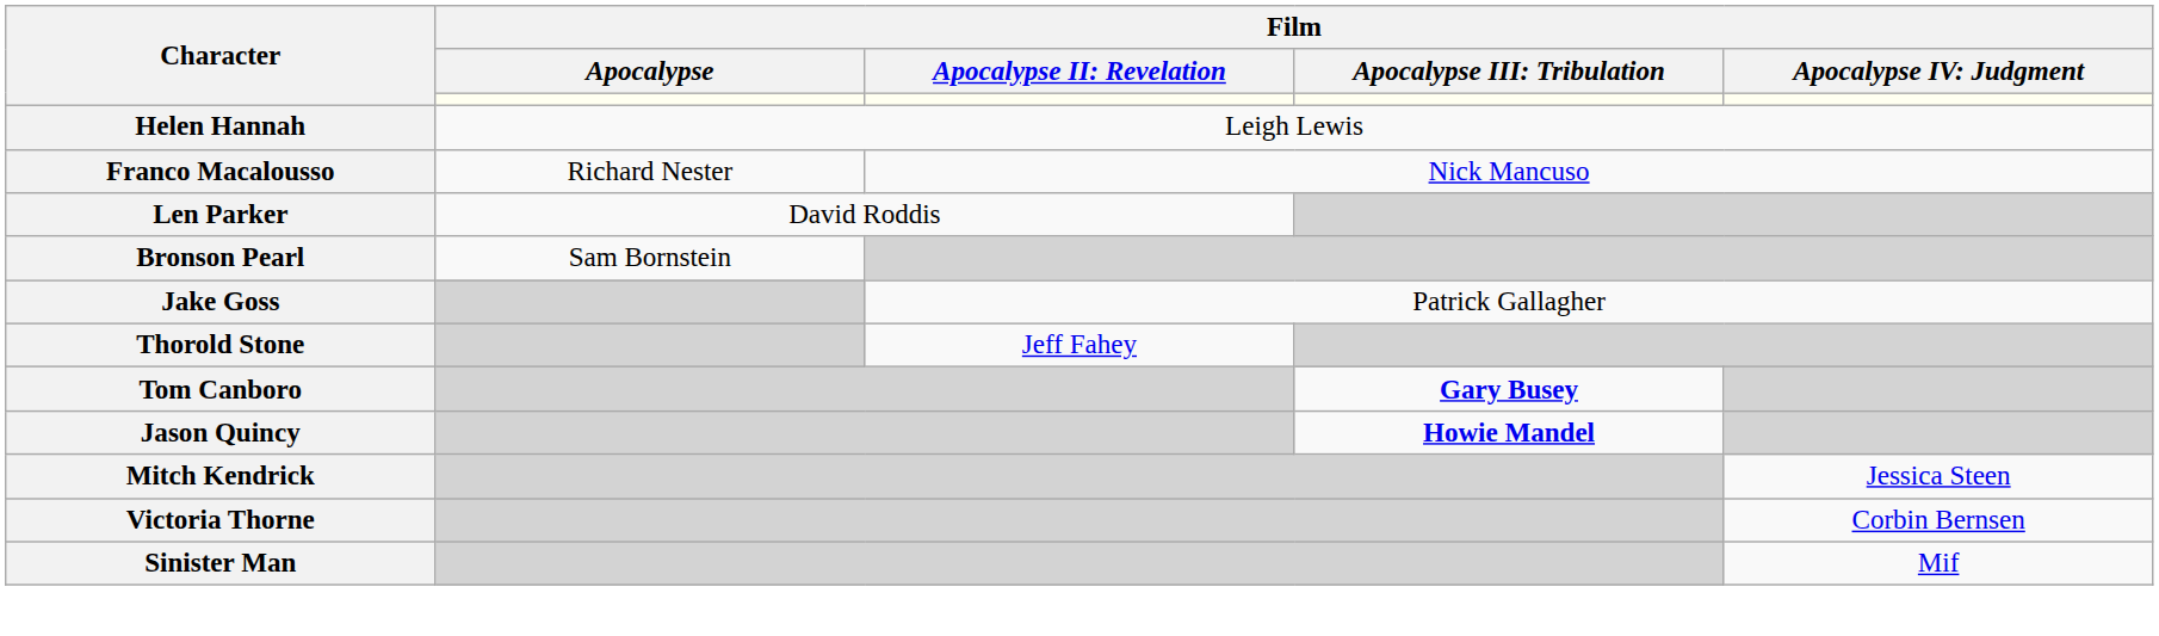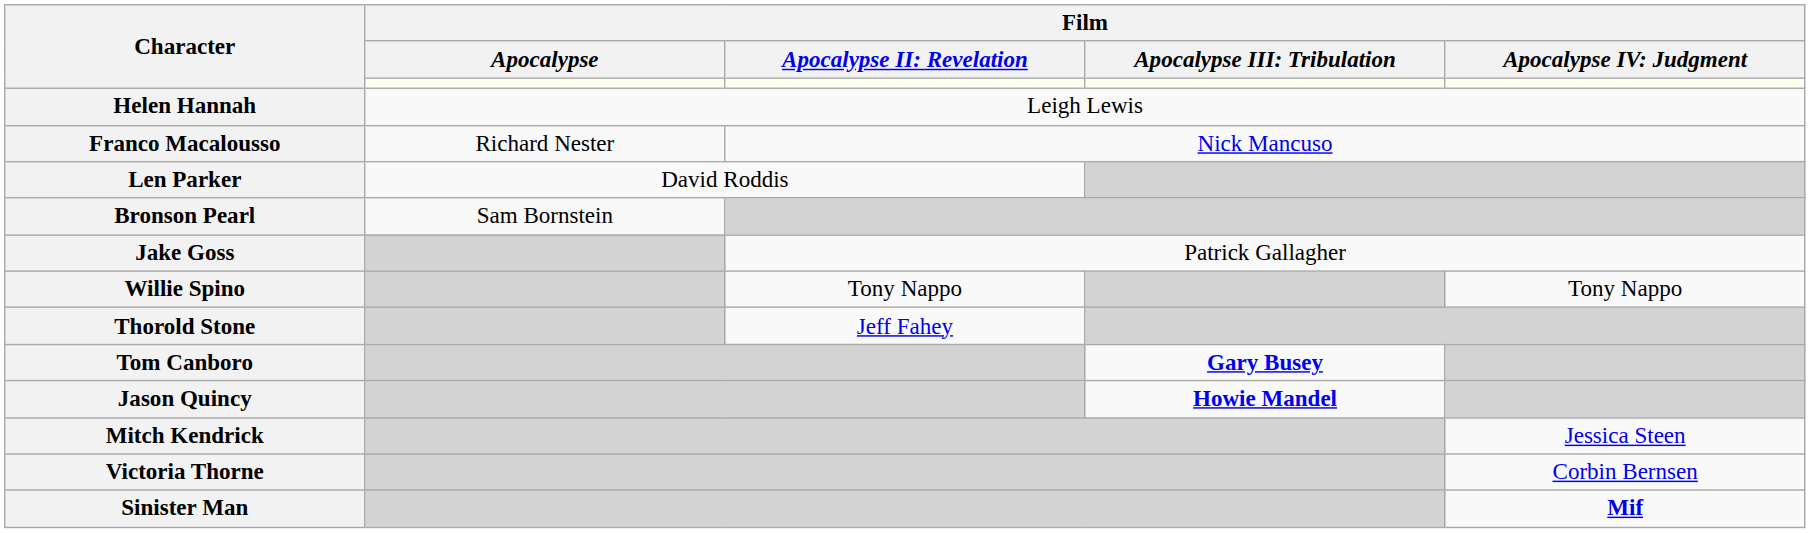 <table class="wikitable" style="text-align:center" width=99%>
 <tr>
 <th rowspan="3" width="20%">Character</th>
 <th colspan="4" align="center">Film</th>
 </tr>
 <tr>
 <th align="center" width="20%"><em>Apocalypse</em></th>
 <th align="center" width="20%"><em><a href='#'>Apocalypse II: Revelation</a></em></th>
 <th align="center" width="20%"><em>Apocalypse III: Tribulation</em></th>
 <th align="center" width="20%"><em>Apocalypse IV: Judgment</em></th>
 </tr>
 <tr>
 <th style="background:ivory;"></th>
 <th style="background:ivory;"></th>
 <th style="background:ivory;"></th>
 <th style="background:ivory;"></th>
 </tr>
 <tr>
 <th>Helen Hannah</th>
 <td colspan="4">Leigh Lewis</td>
 </tr>
 <tr>
 <th>Franco Macalousso</th>
 <td>Richard Nester</td>
 <td colspan="3"><a href='#'>Nick Mancuso</a></td>
 </tr>
 <tr>
 <th>Len Parker</th>
 <td colspan="2">David Roddis</td>
 <td colspan="2" style="background-color:lightgrey;"> </td>
 </tr>
 <tr>
 <th>Bronson Pearl</th>
 <td>Sam Bornstein</td>
 <td colspan="3" style="background-color:lightgrey;"> </td>
 </tr>
 <tr>
 <th>Jake Goss</th>
 <td style="background-color:lightgrey;"> </td>
 <td colspan="3">Patrick Gallagher</td>
 </tr>
 <tr>
+<th>Willie Spino</th>
+<td style="background-color:lightgrey;"> </td>
+<td>Tony Nappo</td>
+<td style="background-color:lightgrey;"> </td>
+<td>Tony Nappo</td>
+</tr>
+<tr>
 <th>Thorold Stone</th>
 <td style="background-color:lightgrey;"> </td>
 <td><a href='#'>Jeff Fahey</a></td>
 <td colspan="2" style="background-color:lightgrey;"> </td>
 </tr>
 <tr>
 <th>Tom Canboro</th>
 <td colspan="2" style="background-color:lightgrey;"> </td>
 <td><strong><a href='#'>Gary Busey</a></strong></td>
 <td style="background-color:lightgrey;"> </td>
 </tr>
 <tr>
 <th>Jason Quincy</th>
 <td colspan="2" style="background-color:lightgrey;"> </td>
 <td><strong><a href='#'>Howie Mandel</a></strong></td>
 <td style="background-color:lightgrey;"> </td>
 </tr>
 <tr>
 <th>Mitch Kendrick</th>
 <td colspan="3" style="background-color:lightgrey;"> </td>
 <td><a href='#'>Jessica Steen</a></td>
 </tr>
 <tr>
 <th>Victoria Thorne</th>
 <td colspan="3" style="background-color:lightgrey;"> </td>
 <td><a href='#'>Corbin Bernsen</a></td>
 </tr>
 <tr>
 <th>Sinister Man</th>
 <td colspan="3" style="background-color:lightgrey;"> </td>
-<td><a href='#'>Mif</a></td>
+<td><strong><a href='#'>Mif</a></strong></td>
 </tr>
 </table>
